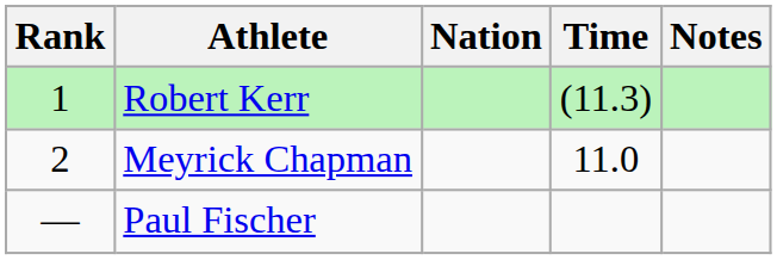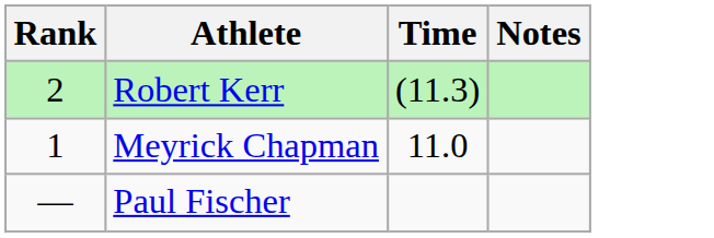 <table class="wikitable sortable" style="text-align:center">
 <tr>
 <th>Rank</th>
 <th>Athlete</th>
-<th>Nation</th>
 <th>Time</th>
 <th>Notes</th>
 </tr>
 <tr style="background:#bbf3bb;">
-<td>1</td>
+<td>2</td>
 <td align=left><a href='#'>Robert Kerr</a></td>
-<td align=left></td>
 <td>(11.3)</td>
 <td></td>
 </tr>
 <tr>
-<td>2</td>
+<td>1</td>
 <td align=left><a href='#'>Meyrick Chapman</a></td>
-<td align=left></td>
 <td>11.0</td>
 <td></td>
 </tr>
 <tr>
 <td>—</td>
 <td align=left><a href='#'>Paul Fischer</a></td>
-<td align=left></td>
 <td></td>
 <td></td>
 </tr>
 </table>
